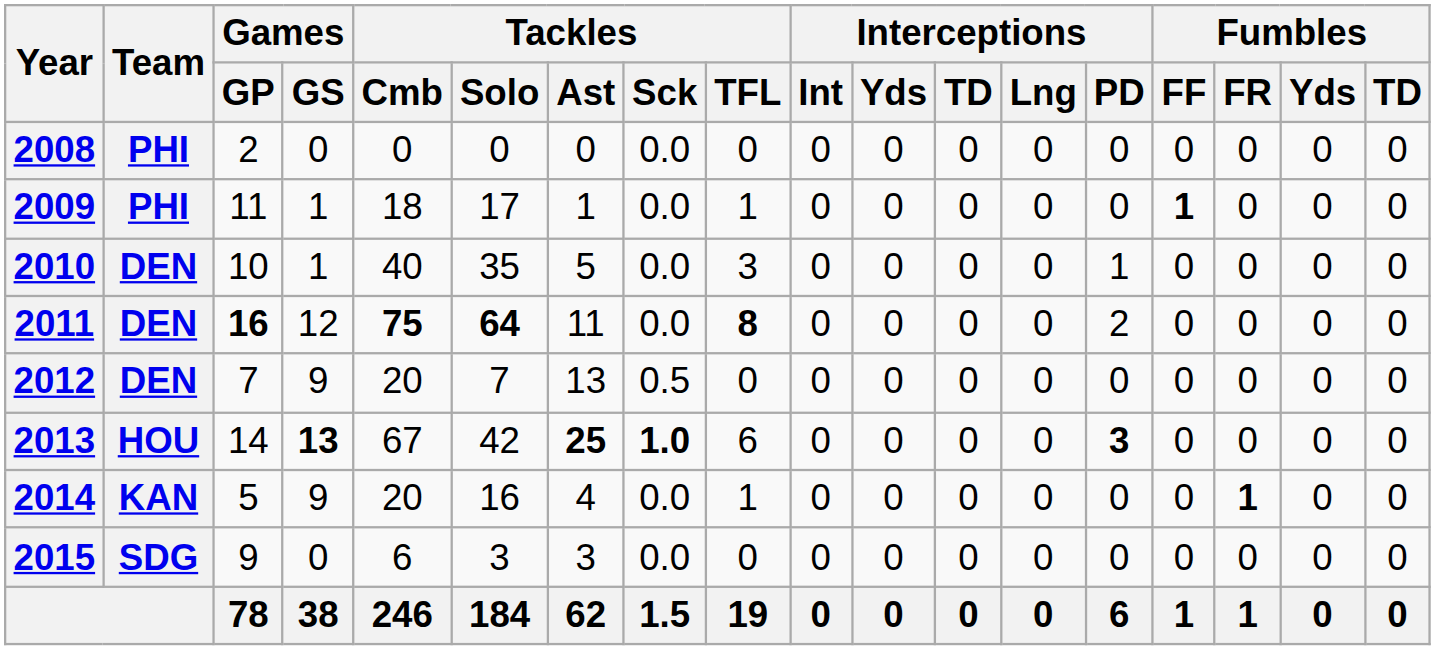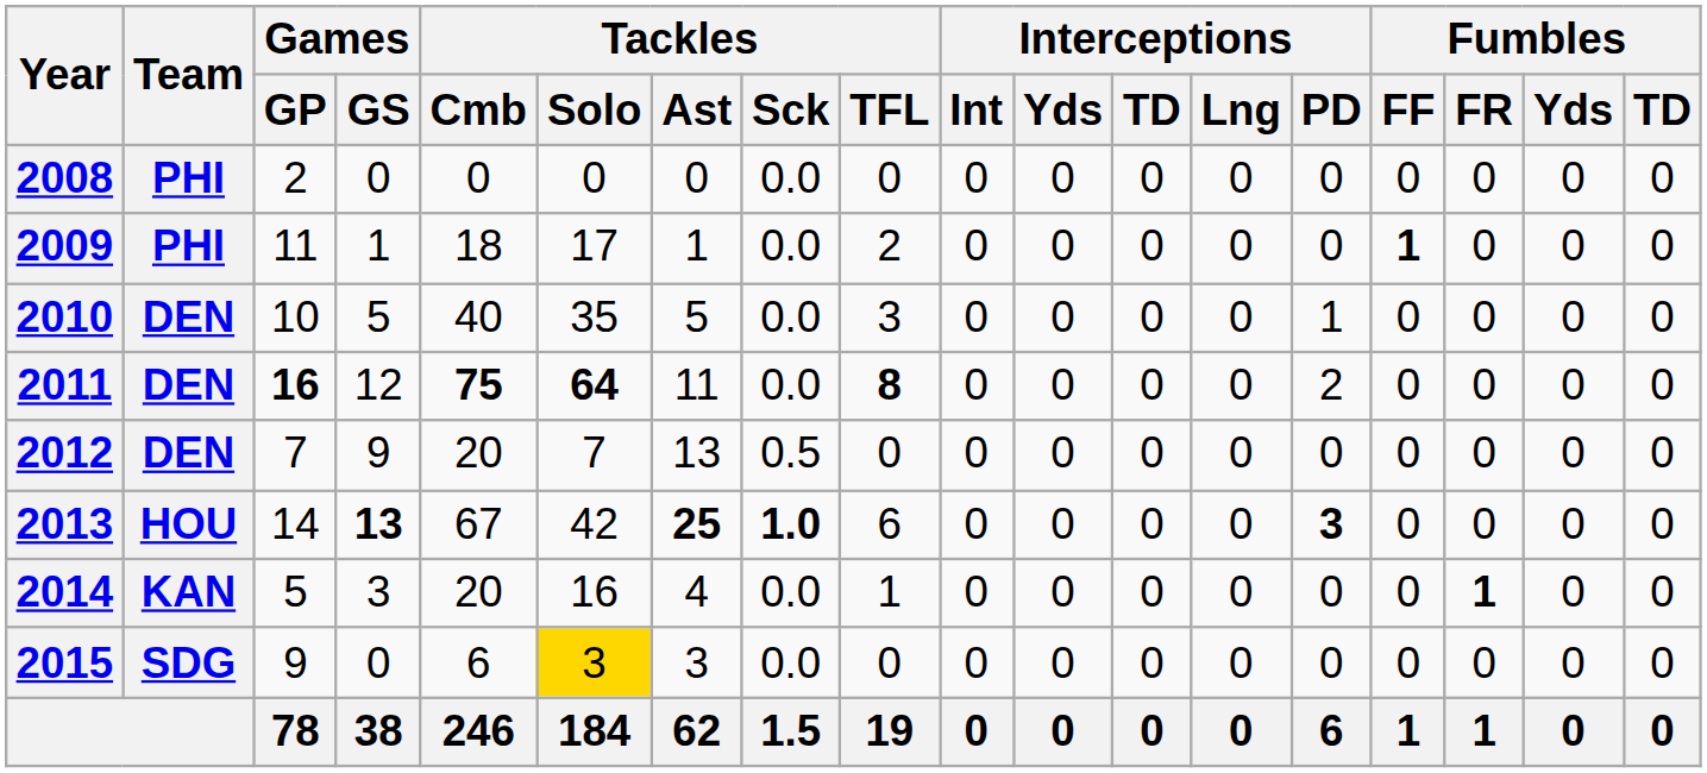 <table class="wikitable" style="text-align:center">
 <tr>
 <th rowspan="2">Year</th>
 <th rowspan="2">Team</th>
 <th colspan="2">Games</th>
 <th colspan="5">Tackles</th>
 <th colspan="5">Interceptions</th>
 <th colspan="4">Fumbles</th>
 </tr>
 <tr>
 <th>GP</th>
 <th>GS</th>
 <th>Cmb</th>
 <th>Solo</th>
 <th>Ast</th>
 <th>Sck</th>
 <th>TFL</th>
 <th>Int</th>
 <th>Yds</th>
 <th>TD</th>
 <th>Lng</th>
 <th>PD</th>
 <th>FF</th>
 <th>FR</th>
 <th>Yds</th>
 <th>TD</th>
 </tr>
 <tr>
 <th><a href='#'>2008</a></th>
 <th><a href='#'>PHI</a></th>
 <td>2</td>
 <td>0</td>
 <td>0</td>
 <td>0</td>
 <td>0</td>
 <td>0.0</td>
 <td>0</td>
 <td>0</td>
 <td>0</td>
 <td>0</td>
 <td>0</td>
 <td>0</td>
 <td>0</td>
 <td>0</td>
 <td>0</td>
 <td>0</td>
 </tr>
 <tr>
 <th><a href='#'>2009</a></th>
 <th><a href='#'>PHI</a></th>
 <td>11</td>
 <td>1</td>
 <td>18</td>
 <td>17</td>
 <td>1</td>
 <td>0.0</td>
-<td>1</td>
+<td>2</td>
 <td>0</td>
 <td>0</td>
 <td>0</td>
 <td>0</td>
 <td>0</td>
 <td><strong>1</strong></td>
 <td>0</td>
 <td>0</td>
 <td>0</td>
 </tr>
 <tr>
 <th><a href='#'>2010</a></th>
 <th><a href='#'>DEN</a></th>
 <td>10</td>
-<td>1</td>
+<td>5</td>
 <td>40</td>
 <td>35</td>
 <td>5</td>
 <td>0.0</td>
 <td>3</td>
 <td>0</td>
 <td>0</td>
 <td>0</td>
 <td>0</td>
 <td>1</td>
 <td>0</td>
 <td>0</td>
 <td>0</td>
 <td>0</td>
 </tr>
 <tr>
 <th><a href='#'>2011</a></th>
 <th><a href='#'>DEN</a></th>
 <td><strong>16</strong></td>
 <td>12</td>
 <td><strong>75</strong></td>
 <td><strong>64</strong></td>
 <td>11</td>
 <td>0.0</td>
 <td><strong>8</strong></td>
 <td>0</td>
 <td>0</td>
 <td>0</td>
 <td>0</td>
 <td>2</td>
 <td>0</td>
 <td>0</td>
 <td>0</td>
 <td>0</td>
 </tr>
 <tr>
 <th><a href='#'>2012</a></th>
 <th><a href='#'>DEN</a></th>
 <td>7</td>
 <td>9</td>
 <td>20</td>
 <td>7</td>
 <td>13</td>
 <td>0.5</td>
 <td>0</td>
 <td>0</td>
 <td>0</td>
 <td>0</td>
 <td>0</td>
 <td>0</td>
 <td>0</td>
 <td>0</td>
 <td>0</td>
 <td>0</td>
 </tr>
 <tr>
 <th><a href='#'>2013</a></th>
 <th><a href='#'>HOU</a></th>
 <td>14</td>
 <td><strong>13</strong></td>
 <td>67</td>
 <td>42</td>
 <td><strong>25</strong></td>
 <td><strong>1.0</strong></td>
 <td>6</td>
 <td>0</td>
 <td>0</td>
 <td>0</td>
 <td>0</td>
 <td><strong>3</strong></td>
 <td>0</td>
 <td>0</td>
 <td>0</td>
 <td>0</td>
 </tr>
 <tr>
 <th><a href='#'>2014</a></th>
 <th><a href='#'>KAN</a></th>
 <td>5</td>
-<td>9</td>
+<td>3</td>
 <td>20</td>
 <td>16</td>
 <td>4</td>
 <td>0.0</td>
 <td>1</td>
 <td>0</td>
 <td>0</td>
 <td>0</td>
 <td>0</td>
 <td>0</td>
 <td>0</td>
 <td><strong>1</strong></td>
 <td>0</td>
 <td>0</td>
 </tr>
 <tr>
 <th><a href='#'>2015</a></th>
 <th><a href='#'>SDG</a></th>
 <td>9</td>
 <td>0</td>
 <td>6</td>
-<td>3</td>
+<td style="background: gold;">3</td>
 <td>3</td>
 <td>0.0</td>
 <td>0</td>
 <td>0</td>
 <td>0</td>
 <td>0</td>
 <td>0</td>
 <td>0</td>
 <td>0</td>
 <td>0</td>
 <td>0</td>
 <td>0</td>
 </tr>
 <tr>
 <th colspan="2"></th>
 <th>78</th>
 <th>38</th>
 <th>246</th>
 <th>184</th>
 <th>62</th>
 <th>1.5</th>
 <th>19</th>
 <th>0</th>
 <th>0</th>
 <th>0</th>
 <th>0</th>
 <th>6</th>
 <th>1</th>
 <th>1</th>
 <th>0</th>
 <th>0</th>
 </tr>
 </table>
